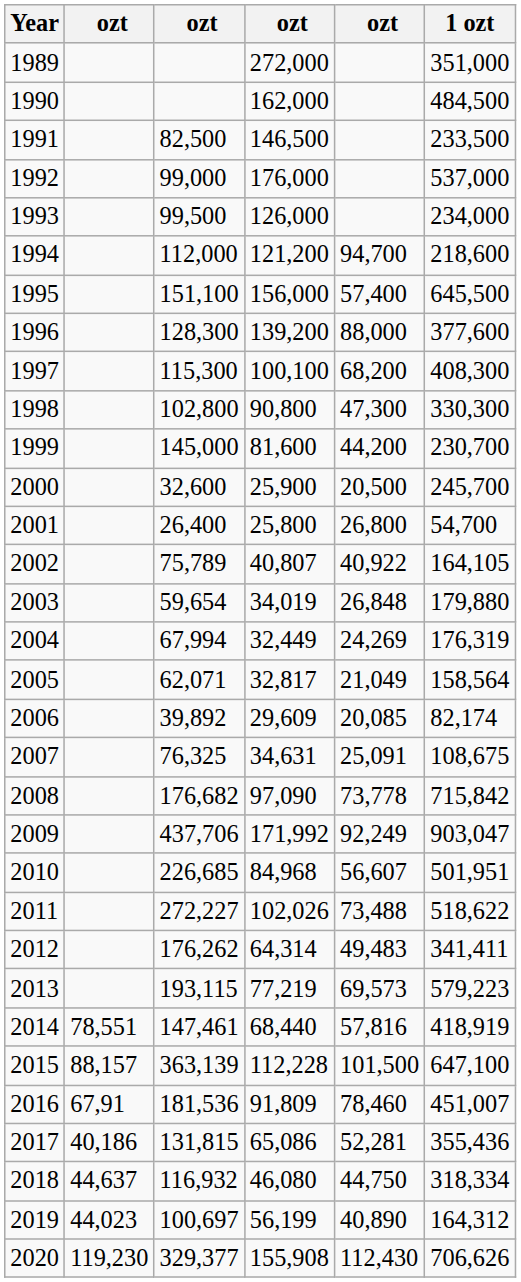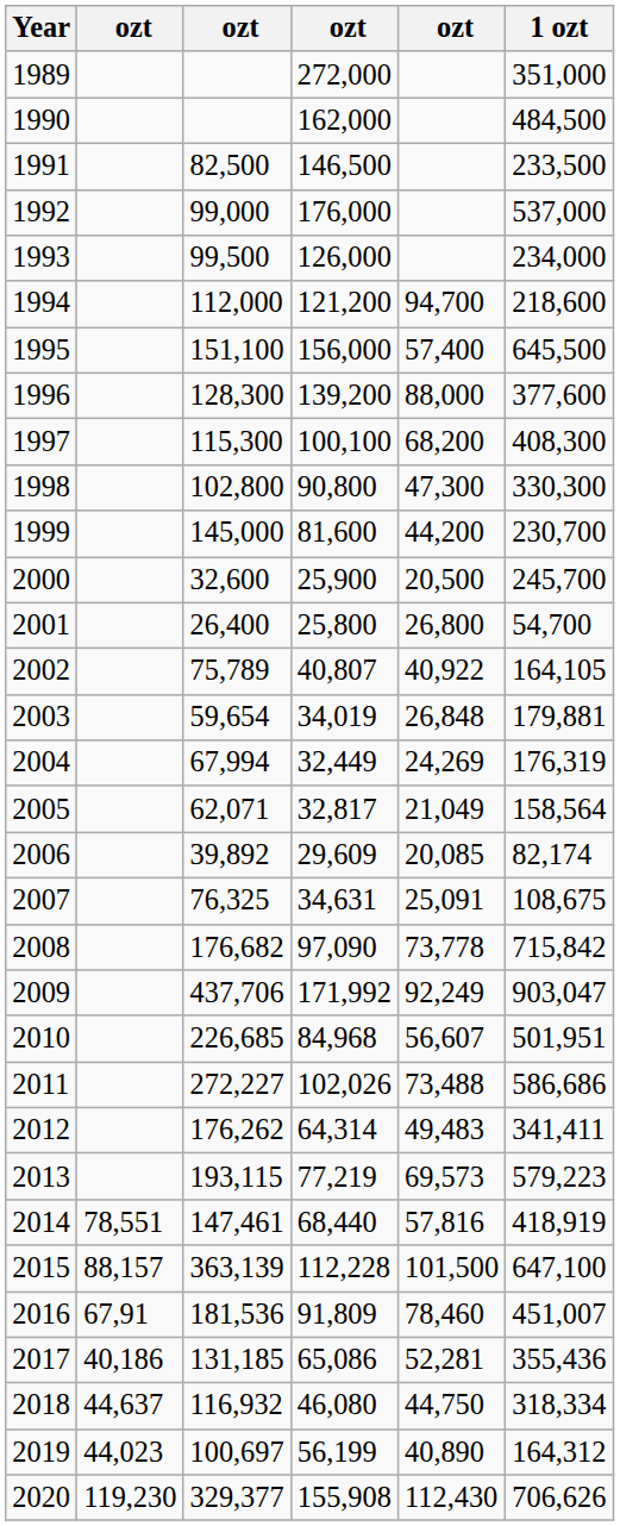 <table class="wikitable sortable">
 <tr>
 <th>Year</th>
 <th> ozt</th>
 <th> ozt</th>
 <th> ozt</th>
 <th> ozt</th>
 <th>1 ozt</th>
 </tr>
 <tr>
 <td>1989</td>
 <td></td>
 <td></td>
 <td>272,000</td>
 <td></td>
 <td>351,000</td>
 </tr>
 <tr>
 <td>1990</td>
 <td></td>
 <td></td>
 <td>162,000</td>
 <td></td>
 <td>484,500</td>
 </tr>
 <tr>
 <td>1991</td>
 <td></td>
 <td>82,500</td>
 <td>146,500</td>
 <td></td>
 <td>233,500</td>
 </tr>
 <tr>
 <td>1992</td>
 <td></td>
 <td>99,000</td>
 <td>176,000</td>
 <td></td>
 <td>537,000</td>
 </tr>
 <tr>
 <td>1993</td>
 <td></td>
 <td>99,500</td>
 <td>126,000</td>
 <td></td>
 <td>234,000</td>
 </tr>
 <tr>
 <td>1994</td>
 <td></td>
 <td>112,000</td>
 <td>121,200</td>
 <td>94,700</td>
 <td>218,600</td>
 </tr>
 <tr>
 <td>1995</td>
 <td></td>
 <td>151,100</td>
 <td>156,000</td>
 <td>57,400</td>
 <td>645,500</td>
 </tr>
 <tr>
 <td>1996</td>
 <td></td>
 <td>128,300</td>
 <td>139,200</td>
 <td>88,000</td>
 <td>377,600</td>
 </tr>
 <tr>
 <td>1997</td>
 <td></td>
 <td>115,300</td>
 <td>100,100</td>
 <td>68,200</td>
 <td>408,300</td>
 </tr>
 <tr>
 <td>1998</td>
 <td></td>
 <td>102,800</td>
 <td>90,800</td>
 <td>47,300</td>
 <td>330,300</td>
 </tr>
 <tr>
 <td>1999</td>
 <td></td>
 <td>145,000</td>
 <td>81,600</td>
 <td>44,200</td>
 <td>230,700</td>
 </tr>
 <tr>
 <td>2000</td>
 <td></td>
 <td>32,600</td>
 <td>25,900</td>
 <td>20,500</td>
 <td>245,700</td>
 </tr>
 <tr>
 <td>2001</td>
 <td></td>
 <td>26,400</td>
 <td>25,800</td>
 <td>26,800</td>
 <td>54,700</td>
 </tr>
 <tr>
 <td>2002</td>
 <td></td>
 <td>75,789</td>
 <td>40,807</td>
 <td>40,922</td>
 <td>164,105</td>
 </tr>
 <tr>
 <td>2003</td>
 <td></td>
 <td>59,654</td>
 <td>34,019</td>
 <td>26,848</td>
-<td>179,880</td>
+<td>179,881</td>
 </tr>
 <tr>
 <td>2004</td>
 <td></td>
 <td>67,994</td>
 <td>32,449</td>
 <td>24,269</td>
 <td>176,319</td>
 </tr>
 <tr>
 <td>2005</td>
 <td></td>
 <td>62,071</td>
 <td>32,817</td>
 <td>21,049</td>
 <td>158,564</td>
 </tr>
 <tr>
 <td>2006</td>
 <td></td>
 <td>39,892</td>
 <td>29,609</td>
 <td>20,085</td>
 <td>82,174</td>
 </tr>
 <tr>
 <td>2007</td>
 <td></td>
 <td>76,325</td>
 <td>34,631</td>
 <td>25,091</td>
 <td>108,675</td>
 </tr>
 <tr>
 <td>2008</td>
 <td></td>
 <td>176,682</td>
 <td>97,090</td>
 <td>73,778</td>
 <td>715,842</td>
 </tr>
 <tr>
 <td>2009</td>
 <td></td>
 <td>437,706</td>
 <td>171,992</td>
 <td>92,249</td>
 <td>903,047</td>
 </tr>
 <tr>
 <td>2010</td>
 <td></td>
 <td>226,685</td>
 <td>84,968</td>
 <td>56,607</td>
 <td>501,951</td>
 </tr>
 <tr>
 <td>2011</td>
 <td></td>
 <td>272,227</td>
 <td>102,026</td>
 <td>73,488</td>
-<td>518,622</td>
+<td>586,686</td>
 </tr>
 <tr>
 <td>2012</td>
 <td></td>
 <td>176,262</td>
 <td>64,314</td>
 <td>49,483</td>
 <td>341,411</td>
 </tr>
 <tr>
 <td>2013</td>
 <td></td>
 <td>193,115</td>
 <td>77,219</td>
 <td>69,573</td>
 <td>579,223</td>
 </tr>
 <tr>
 <td>2014</td>
 <td>78,551</td>
 <td>147,461</td>
 <td>68,440</td>
 <td>57,816</td>
 <td>418,919</td>
 </tr>
 <tr>
 <td>2015</td>
 <td>88,157</td>
 <td>363,139</td>
 <td>112,228</td>
 <td>101,500</td>
 <td>647,100</td>
 </tr>
 <tr>
 <td>2016</td>
 <td>67,91</td>
 <td>181,536</td>
 <td>91,809</td>
 <td>78,460</td>
 <td>451,007</td>
 </tr>
 <tr>
 <td>2017</td>
 <td>40,186</td>
-<td>131,815</td>
+<td>131,185</td>
 <td>65,086</td>
 <td>52,281</td>
 <td>355,436</td>
 </tr>
 <tr>
 <td>2018</td>
 <td>44,637</td>
 <td>116,932</td>
 <td>46,080</td>
 <td>44,750</td>
 <td>318,334</td>
 </tr>
 <tr>
 <td>2019</td>
 <td>44,023</td>
 <td>100,697</td>
 <td>56,199</td>
 <td>40,890</td>
 <td>164,312</td>
 </tr>
 <tr>
 <td>2020</td>
 <td>119,230</td>
 <td>329,377</td>
 <td>155,908</td>
 <td>112,430</td>
 <td>706,626</td>
 </tr>
 </table>
